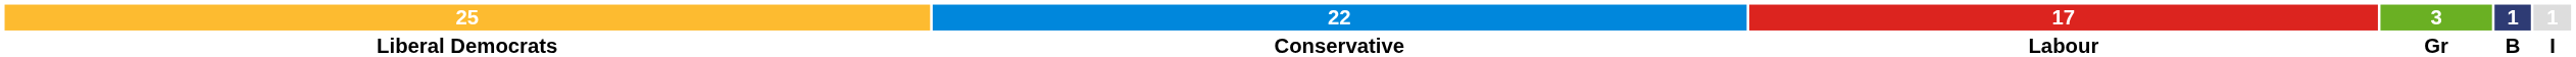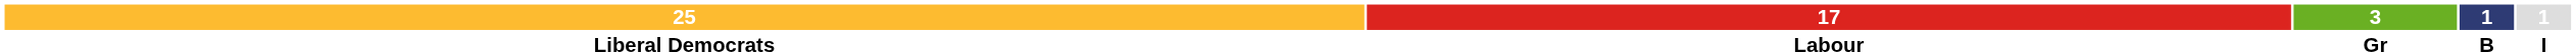 <table style="width:100%; text-align:center;">
 <tr style="color:white;">
 <td style="background:#FDBB30; width:36.23%;"><strong>25</strong></td>
-<td style="background:#0087DC; width:31.88%;"><strong>22</strong></td>
 <td style="background:#DC241F; width:24.64%;"><strong>17</strong></td>
 <td style="background:#6AB023; width:4.35%;"><strong>3</strong></td>
 <td style="background:#2E3B74; width:1.45%;"><strong>1</strong></td>
 <td style="background:#DDDDDD; width:1.45%;"><strong>1</strong></td>
 </tr>
 <tr>
 <td><span><strong>Liberal Democrats</strong></span></td>
-<td><span><strong>Conservative</strong></span></td>
 <td><span><strong>Labour</strong></span></td>
 <td><span><strong>Gr</strong></span></td>
 <td><span><strong>B</strong></span></td>
 <td><span><strong>I</strong></span></td>
 </tr>
 </table>
